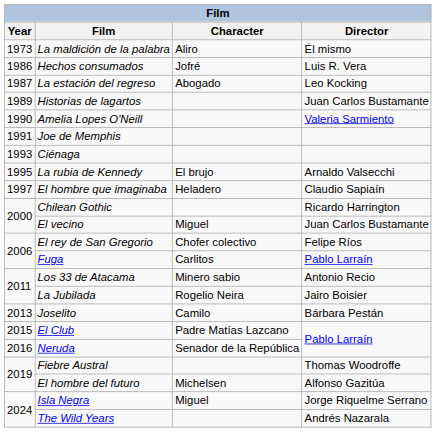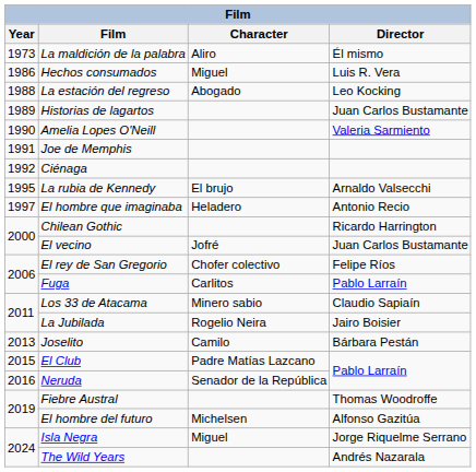 <table class="wikitable" style="font-size: 92%;">
 <tr>
 <th colspan="5" style="background: LightSteelBlue;">Film</th>
 </tr>
 <tr>
 <th>Year</th>
 <th>Film</th>
 <th>Character</th>
 <th>Director</th>
 </tr>
 <tr>
 <td>1973</td>
 <td><em>La maldición de la palabra</em></td>
 <td>Aliro</td>
 <td>Él mismo</td>
 </tr>
 <tr>
 <td>1986</td>
 <td><em>Hechos consumados</em></td>
-<td>Jofré</td>
+<td>Miguel</td>
 <td>Luis R. Vera</td>
 </tr>
 <tr>
-<td>1987</td>
+<td>1988</td>
 <td><em>La estación del regreso</em></td>
 <td>Abogado</td>
 <td>Leo Kocking</td>
 </tr>
 <tr>
 <td>1989</td>
 <td><em>Historias de lagartos</em></td>
 <td></td>
 <td>Juan Carlos Bustamante</td>
 </tr>
 <tr>
 <td>1990</td>
 <td><em>Amelia Lopes O'Neill</em></td>
 <td></td>
 <td><a href='#'>Valeria Sarmiento</a></td>
 </tr>
 <tr>
 <td>1991</td>
 <td><em>Joe de Memphis</em></td>
 <td></td>
 <td></td>
 </tr>
 <tr>
-<td>1993</td>
+<td>1992</td>
 <td><em>Ciénaga</em></td>
 <td></td>
 <td></td>
 </tr>
 <tr>
 <td>1995</td>
 <td><em>La rubia de Kennedy</em></td>
 <td>El brujo</td>
 <td>Arnaldo Valsecchi</td>
 </tr>
 <tr>
 <td>1997</td>
 <td><em>El hombre que imaginaba</em></td>
 <td>Heladero</td>
-<td>Claudio Sapiaín</td>
+<td>Antonio Recio</td>
 </tr>
 <tr>
 <td rowspan="2">2000</td>
 <td><em>Chilean Gothic</em></td>
 <td></td>
 <td>Ricardo Harrington</td>
 </tr>
 <tr>
 <td><em>El vecino</em></td>
-<td>Miguel</td>
+<td>Jofré</td>
 <td>Juan Carlos Bustamante</td>
 </tr>
 <tr>
 <td rowspan="2">2006</td>
 <td><em>El rey de San Gregorio</em></td>
 <td>Chofer colectivo</td>
 <td>Felipe Ríos</td>
 </tr>
 <tr>
 <td><em><a href='#'>Fuga</a></em></td>
 <td>Carlitos</td>
 <td><a href='#'>Pablo Larraín</a></td>
 </tr>
 <tr>
 <td rowspan="2">2011</td>
 <td><em>Los 33 de Atacama</em></td>
 <td>Minero sabio</td>
-<td>Antonio Recio</td>
+<td>Claudio Sapiaín</td>
 </tr>
 <tr>
 <td><em>La Jubilada</em></td>
 <td>Rogelio Neira</td>
 <td>Jairo Boisier</td>
 </tr>
 <tr>
 <td>2013</td>
 <td><em>Joselito</em></td>
 <td>Camilo</td>
 <td>Bárbara Pestán</td>
 </tr>
 <tr>
 <td>2015</td>
 <td><em><a href='#'>El Club</a></em></td>
 <td>Padre Matías Lazcano</td>
 <td rowspan="2"><a href='#'>Pablo Larraín</a></td>
 </tr>
 <tr>
 <td>2016</td>
 <td><em><a href='#'>Neruda</a></em></td>
 <td>Senador de la República</td>
 </tr>
 <tr>
 <td rowspan="2">2019</td>
 <td><em>Fiebre Austral</em></td>
 <td></td>
 <td>Thomas Woodroffe</td>
 </tr>
 <tr>
 <td><em>El hombre del futuro</em></td>
 <td>Michelsen</td>
 <td>Alfonso Gazitúa</td>
 </tr>
 <tr>
 <td rowspan="2">2024</td>
 <td><em><a href='#'>Isla Negra</a></em></td>
 <td>Miguel</td>
 <td>Jorge Riquelme Serrano</td>
 </tr>
 <tr>
 <td><em><a href='#'>The Wild Years</a></em></td>
 <td></td>
 <td>Andrés Nazarala</td>
 </tr>
 </table>
